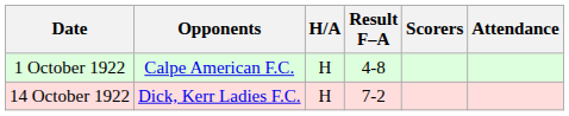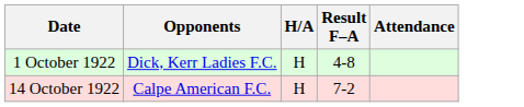 <table class="wikitable" style="text-align:center">
 <tr>
 <th>Date</th>
 <th>Opponents</th>
 <th>H/A</th>
 <th>Result<br>F–A</th>
-<th>Scorers</th>
 <th>Attendance</th>
 </tr>
 <tr bgcolor="#ddffdd">
 <td>1 October 1922</td>
-<td><a href='#'>Calpe American F.C.</a></td>
+<td><a href='#'>Dick, Kerr Ladies F.C.</a></td>
 <td>H</td>
 <td>4-8</td>
-<td></td>
 <td></td>
 </tr>
 <tr bgcolor="#ffdddd">
 <td>14 October 1922</td>
-<td><a href='#'>Dick, Kerr Ladies F.C.</a></td>
+<td><a href='#'>Calpe American F.C.</a></td>
 <td>H</td>
 <td>7-2</td>
 <td></td>
-<td></td>
 </tr>
 </table>
